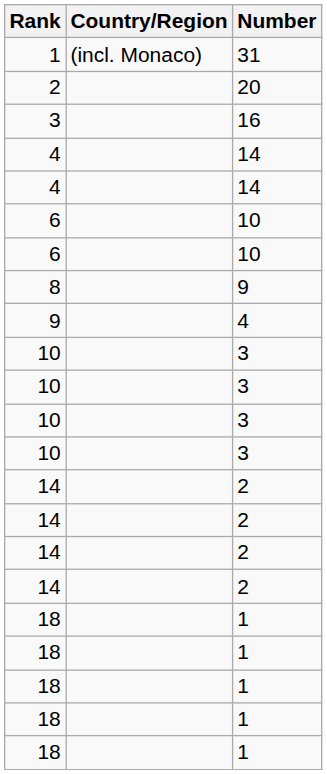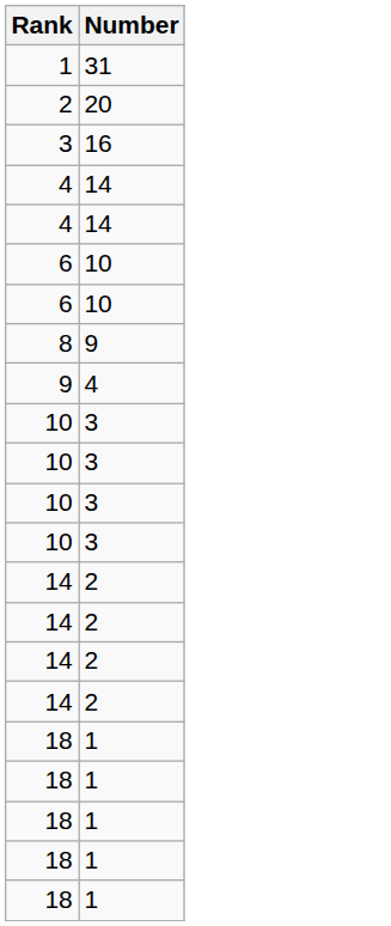 <table class="wikitable" style="text-align:right;">
 <tr>
 <th scope="col">Rank</th>
-<th scope="col">Country/Region</th>
 <th scope="col">Number</th>
 </tr>
 <tr>
 <td>1</td>
-<td style="text-align:left;"> (incl. Monaco)</td>
 <td style="text-align:left;">31</td>
 </tr>
 <tr>
 <td>2</td>
-<td style="text-align:left;"></td>
 <td style="text-align:left;">20</td>
 </tr>
 <tr>
 <td>3</td>
-<td style="text-align:left;"></td>
 <td style="text-align:left;">16</td>
 </tr>
 <tr>
 <td>4</td>
-<td style="text-align:left;"></td>
 <td style="text-align:left;">14</td>
 </tr>
 <tr>
 <td>4</td>
-<td style="text-align:left;"></td>
 <td style="text-align:left;">14</td>
 </tr>
 <tr>
 <td>6</td>
-<td style="text-align:left;"></td>
 <td style="text-align:left;">10</td>
 </tr>
 <tr>
 <td>6</td>
-<td style="text-align:left;"></td>
 <td style="text-align:left;">10</td>
 </tr>
 <tr>
 <td>8</td>
-<td style="text-align:left;"></td>
 <td style="text-align:left;">9</td>
 </tr>
 <tr>
 <td>9</td>
-<td style="text-align:left;"></td>
 <td style="text-align:left;">4</td>
 </tr>
 <tr>
 <td>10</td>
-<td style="text-align:left;"></td>
 <td style="text-align:left;">3</td>
 </tr>
 <tr>
 <td>10</td>
-<td style="text-align:left;"></td>
 <td style="text-align:left;">3</td>
 </tr>
 <tr>
 <td>10</td>
-<td style="text-align:left;"></td>
 <td style="text-align:left;">3</td>
 </tr>
 <tr>
 <td>10</td>
-<td style="text-align:left;"></td>
 <td style="text-align:left;">3</td>
 </tr>
 <tr>
 <td>14</td>
-<td style="text-align:left;"></td>
 <td style="text-align:left;">2</td>
 </tr>
 <tr>
 <td>14</td>
-<td style="text-align:left;"></td>
 <td style="text-align:left;">2</td>
 </tr>
 <tr>
 <td>14</td>
-<td style="text-align:left;"></td>
 <td style="text-align:left;">2</td>
 </tr>
 <tr>
 <td>14</td>
-<td style="text-align:left;"></td>
 <td style="text-align:left;">2</td>
 </tr>
 <tr>
 <td>18</td>
-<td style="text-align:left;"></td>
 <td style="text-align:left;">1</td>
 </tr>
 <tr>
 <td>18</td>
-<td style="text-align:left;"></td>
 <td style="text-align:left;">1</td>
 </tr>
 <tr>
 <td>18</td>
-<td style="text-align:left;"></td>
 <td style="text-align:left;">1</td>
 </tr>
 <tr>
 <td>18</td>
-<td style="text-align:left;"></td>
 <td style="text-align:left;">1</td>
 </tr>
 <tr>
 <td>18</td>
-<td style="text-align:left;"></td>
 <td style="text-align:left;">1</td>
 </tr>
 </table>
